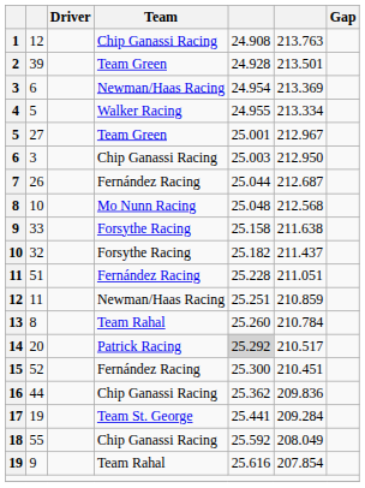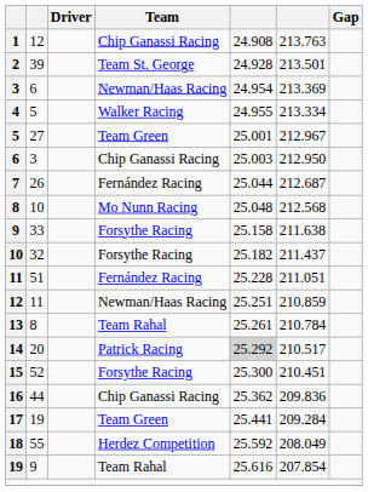 <table class="wikitable sortable" style="font-size: 95%;">
 <tr>
 <th scope="col"></th>
 <th scope="col"></th>
 <th scope="col">Driver</th>
 <th scope="col">Team</th>
 <th scope="col"></th>
 <th scope="col"></th>
 <th scope="col">Gap</th>
 </tr>
 <tr>
 <th scope="row">1</th>
 <td>12</td>
 <td data-sort-value="BRA"></td>
 <td><a href='#'>Chip Ganassi Racing</a></td>
 <td>24.908</td>
 <td>213.763</td>
 <td></td>
 </tr>
 <tr>
 <th scope="row">2</th>
 <td>39</td>
 <td data-sort-value="AND"></td>
-<td><a href='#'>Team Green</a></td>
+<td><a href='#'>Team St. George</a></td>
 <td>24.928</td>
 <td>213.501</td>
 <td></td>
 </tr>
 <tr>
 <th scope="row">3</th>
 <td>6</td>
 <td data-sort-value="DAM"></td>
 <td><a href='#'>Newman/Haas Racing</a></td>
 <td>24.954</td>
 <td>213.369</td>
 <td></td>
 </tr>
 <tr>
 <th scope="row">4</th>
 <td>5</td>
 <td data-sort-value="TAK"></td>
 <td><a href='#'>Walker Racing</a></td>
 <td>24.955</td>
 <td>213.334</td>
 <td></td>
 </tr>
 <tr>
 <th scope="row">5</th>
 <td>27</td>
 <td data-sort-value="FRA"></td>
 <td><a href='#'>Team Green</a></td>
 <td>25.001</td>
 <td>212.967</td>
 <td></td>
 </tr>
 <tr>
 <th scope="row">6</th>
 <td>3</td>
 <td data-sort-value="JUN"></td>
 <td>Chip Ganassi Racing</td>
 <td>25.003</td>
 <td>212.950</td>
 <td></td>
 </tr>
 <tr>
 <th scope="row">7</th>
 <td>26</td>
 <td data-sort-value="TRA"></td>
 <td>Fernández Racing</td>
 <td>25.044</td>
 <td>212.687</td>
 <td></td>
 </tr>
 <tr>
 <th scope="row">8</th>
 <td>10</td>
 <td data-sort-value="KAN"></td>
 <td><a href='#'>Mo Nunn Racing</a></td>
 <td>25.048</td>
 <td>212.568</td>
 <td></td>
 </tr>
 <tr>
 <th scope="row">9</th>
 <td>33</td>
 <td data-sort-value="TAG"></td>
 <td><a href='#'>Forsythe Racing</a></td>
 <td>25.158</td>
 <td>211.638</td>
 <td></td>
 </tr>
 <tr>
 <th scope="row">10</th>
 <td>32</td>
 <td data-sort-value="CAR"></td>
 <td>Forsythe Racing</td>
 <td>25.182</td>
 <td>211.437</td>
 <td></td>
 </tr>
 <tr>
 <th scope="row">11</th>
 <td>51</td>
 <td data-sort-value="FER"></td>
 <td><a href='#'>Fernández Racing</a></td>
 <td>25.228</td>
 <td>211.051</td>
 <td></td>
 </tr>
 <tr>
 <th scope="row">12</th>
 <td>11</td>
 <td data-sort-value="FIT"></td>
 <td>Newman/Haas Racing</td>
 <td>25.251</td>
 <td>210.859</td>
 <td></td>
 </tr>
 <tr>
 <th scope="row">13</th>
 <td>8</td>
 <td data-sort-value="VAS"></td>
 <td><a href='#'>Team Rahal</a></td>
-<td>25.260</td>
+<td>25.261</td>
 <td>210.784</td>
 <td></td>
 </tr>
 <tr>
 <th scope="row">14</th>
 <td>20</td>
 <td data-sort-value="SER"></td>
 <td><a href='#'>Patrick Racing</a></td>
 <td style="background: lightgrey;">25.292</td>
 <td>210.517</td>
 <td></td>
 </tr>
 <tr>
 <th scope="row">15</th>
 <td>52</td>
 <td data-sort-value="NAK"></td>
-<td>Fernández Racing</td>
+<td><a href='#'>Forsythe Racing</a></td>
 <td>25.300</td>
 <td>210.451</td>
 <td></td>
 </tr>
 <tr>
 <th scope="row">16</th>
 <td>44</td>
 <td data-sort-value="DIX"></td>
 <td>Chip Ganassi Racing</td>
 <td>25.362</td>
 <td>209.836</td>
 <td></td>
 </tr>
 <tr>
 <th scope="row">17</th>
 <td>19</td>
 <td data-sort-value="MAN"></td>
-<td><a href='#'>Team St. George</a></td>
+<td><a href='#'>Team Green</a></td>
 <td>25.441</td>
 <td>209.284</td>
 <td></td>
 </tr>
 <tr>
 <th scope="row">18</th>
 <td>55</td>
 <td data-sort-value="DOM"></td>
-<td>Chip Ganassi Racing</td>
+<td><a href='#'>Herdez Competition</a></td>
 <td>25.592</td>
 <td>208.049</td>
 <td></td>
 </tr>
 <tr>
 <th scope="row">19</th>
 <td>9</td>
 <td data-sort-value="JOU"></td>
 <td>Team Rahal</td>
 <td>25.616</td>
 <td>207.854</td>
 <td></td>
 </tr>
 <tr class="sortbottom">
 <td colspan="8"></td>
 </tr>
 <tr>
 </tr>
 </table>
